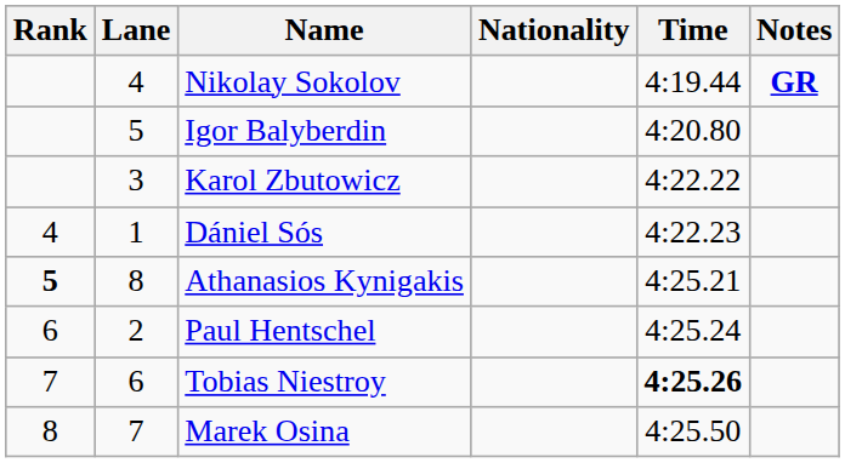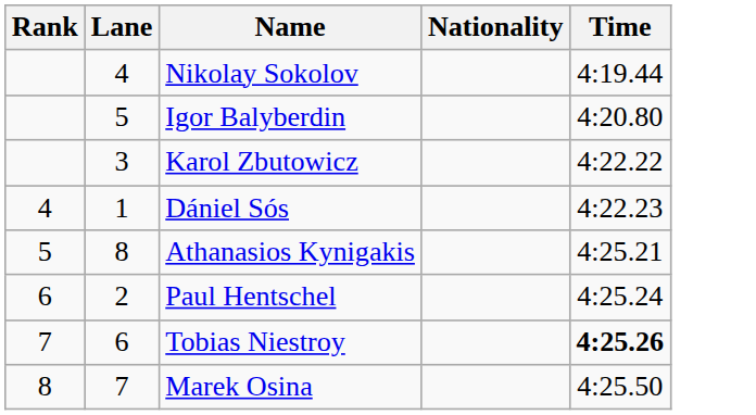 <table class='wikitable sortable' style='text-align:center'>
 <tr>
 <th>Rank</th>
 <th>Lane</th>
 <th>Name</th>
 <th>Nationality</th>
 <th>Time</th>
-<th>Notes</th>
 </tr>
 <tr>
 <td></td>
 <td>4</td>
 <td align=left><a href='#'>Nikolay Sokolov</a></td>
 <td align=left></td>
 <td>4:19.44</td>
-<td><strong><a href='#'>GR</a></strong></td>
 </tr>
 <tr>
 <td></td>
 <td>5</td>
 <td align=left><a href='#'>Igor Balyberdin</a></td>
 <td align=left></td>
 <td>4:20.80</td>
-<td></td>
 </tr>
 <tr>
 <td></td>
 <td>3</td>
 <td align=left><a href='#'>Karol Zbutowicz</a></td>
 <td align=left></td>
 <td>4:22.22</td>
-<td></td>
 </tr>
 <tr>
 <td>4</td>
 <td>1</td>
 <td align=left><a href='#'>Dániel Sós</a></td>
 <td align=left></td>
 <td>4:22.23</td>
-<td></td>
 </tr>
 <tr>
-<td><strong>5</strong></td>
+<td>5</td>
 <td>8</td>
 <td align=left><a href='#'>Athanasios Kynigakis</a></td>
 <td align=left></td>
 <td>4:25.21</td>
-<td></td>
 </tr>
 <tr>
 <td>6</td>
 <td>2</td>
 <td align=left><a href='#'>Paul Hentschel</a></td>
 <td align=left></td>
 <td>4:25.24</td>
-<td></td>
 </tr>
 <tr>
 <td>7</td>
 <td>6</td>
 <td align=left><a href='#'>Tobias Niestroy</a></td>
 <td align=left></td>
 <td><strong>4:25.26</strong></td>
-<td></td>
 </tr>
 <tr>
 <td>8</td>
 <td>7</td>
 <td align=left><a href='#'>Marek Osina</a></td>
 <td align=left></td>
 <td>4:25.50</td>
-<td></td>
 </tr>
 </table>
